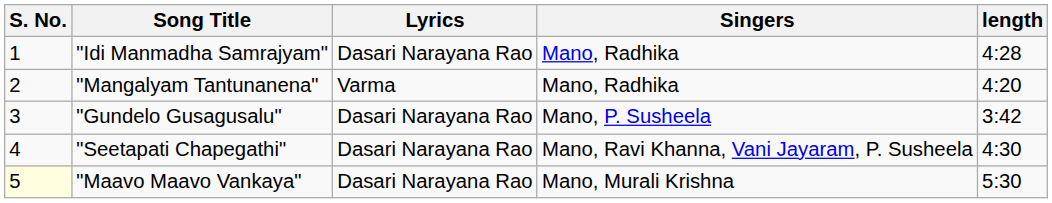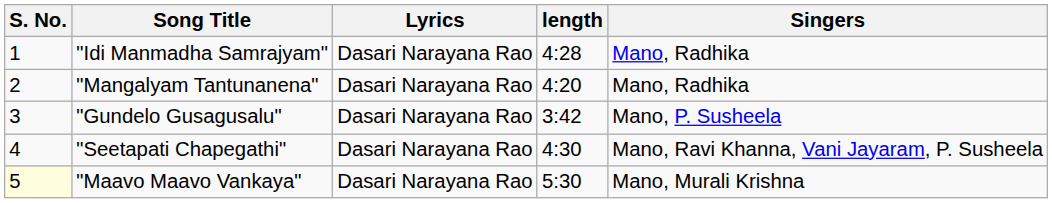 <table class="wikitable">
 <tr>
 <th>S. No.</th>
 <th>Song Title</th>
 <th>Lyrics</th>
+<th>length</th>
 <th>Singers</th>
-<th>length</th>
 </tr>
 <tr>
 <td>1</td>
 <td>"Idi Manmadha Samrajyam"</td>
 <td>Dasari Narayana Rao</td>
+<td>4:28</td>
 <td><a href='#'>Mano</a>, Radhika</td>
-<td>4:28</td>
 </tr>
 <tr>
 <td>2</td>
 <td>"Mangalyam Tantunanena"</td>
-<td>Varma</td>
+<td>Dasari Narayana Rao</td>
+<td>4:20</td>
 <td>Mano, Radhika</td>
-<td>4:20</td>
 </tr>
 <tr>
 <td>3</td>
 <td>"Gundelo Gusagusalu"</td>
 <td>Dasari Narayana Rao</td>
+<td>3:42</td>
 <td>Mano, <a href='#'>P. Susheela</a></td>
-<td>3:42</td>
 </tr>
 <tr>
 <td>4</td>
 <td>"Seetapati Chapegathi"</td>
 <td>Dasari Narayana Rao</td>
+<td>4:30</td>
 <td>Mano, Ravi Khanna, <a href='#'>Vani Jayaram</a>, P. Susheela</td>
-<td>4:30</td>
 </tr>
 <tr>
 <td style="background: lightyellow;">5</td>
 <td>"Maavo Maavo Vankaya"</td>
 <td>Dasari Narayana Rao</td>
+<td>5:30</td>
 <td>Mano, Murali Krishna</td>
-<td>5:30</td>
 </tr>
 </table>
